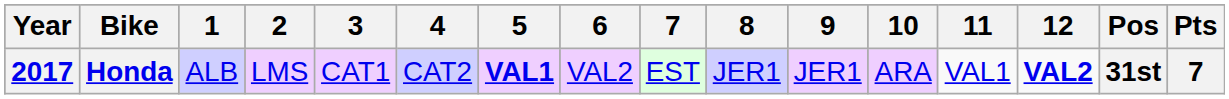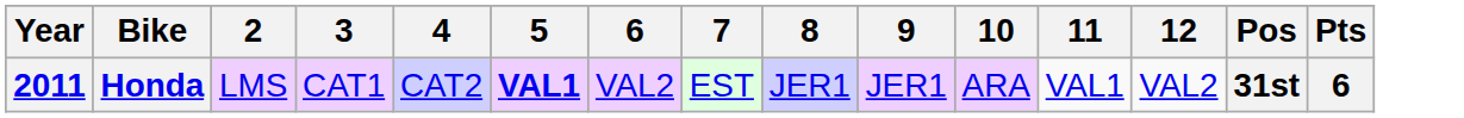 <table class="wikitable" style="text-align:center">
 <tr>
 <th>Year</th>
 <th>Bike</th>
-<th>1</th>
 <th>2</th>
 <th>3</th>
 <th>4</th>
 <th>5</th>
 <th>6</th>
 <th>7</th>
 <th>8</th>
 <th>9</th>
 <th>10</th>
 <th>11</th>
 <th>12</th>
 <th>Pos</th>
 <th>Pts</th>
 </tr>
 <tr>
-<th><a href='#'>2017</a></th>
+<th><a href='#'>2011</a></th>
 <th><a href='#'>Honda</a></th>
-<td style="background:#cfcfff;"><a href='#'>ALB</a><br></td>
 <td style="background:#efcfff;"><a href='#'>LMS</a><br></td>
 <td style="background:#efcfff;"><a href='#'>CAT1</a><br></td>
 <td style="background:#cfcfff;"><a href='#'>CAT2</a><br></td>
 <td style="background:#efcfff;"><strong><a href='#'>VAL1</a><br></strong></td>
 <td style="background:#efcfff;"><a href='#'>VAL2</a><br></td>
 <td style="background:#dfffdf;"><a href='#'>EST</a><br></td>
 <td style="background:#cfcfff;"><a href='#'>JER1</a><br></td>
 <td style="background:#efcfff;"><a href='#'>JER1</a><br></td>
 <td style="background:#efcfff;"><a href='#'>ARA</a><br></td>
 <td style="background:#;"><a href='#'>VAL1</a><br></td>
-<td style="background:#;"><strong><a href='#'>VAL2</a><br></strong></td>
+<td style="background:#;"><a href='#'>VAL2</a><br></td>
 <th style="background:#;">31st</th>
-<th style="background:#;">7</th>
+<th style="background:#;">6</th>
 </tr>
 </table>
